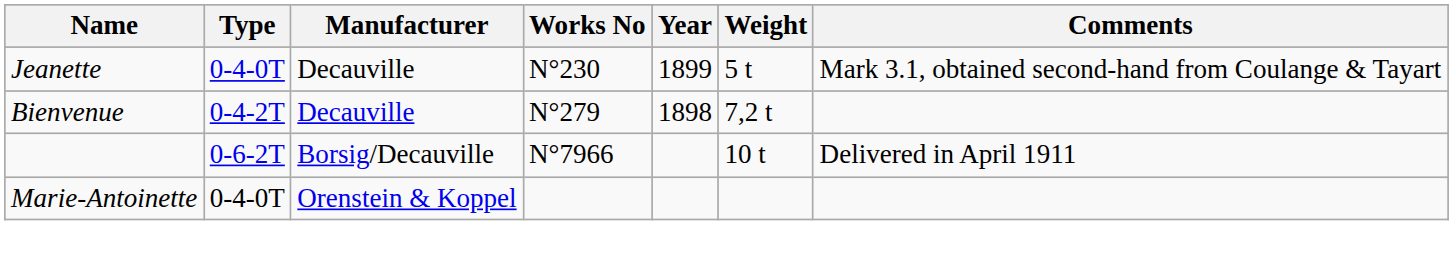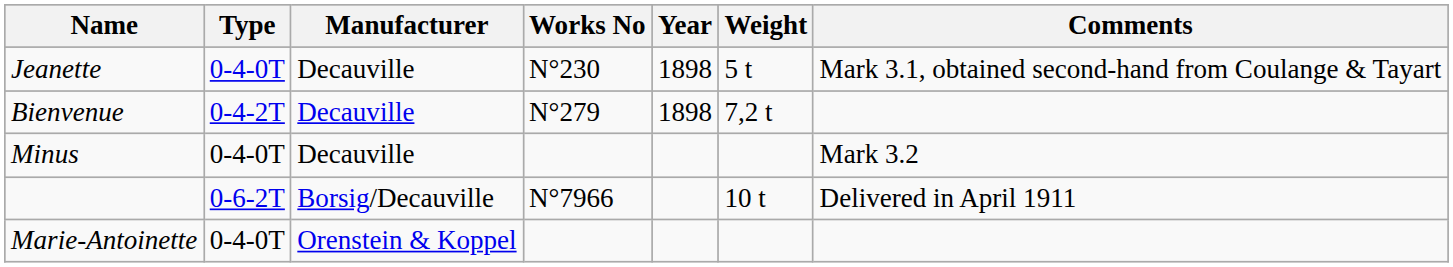 <table class="wikitable sortable">
 <tr>
 <th>Name</th>
 <th>Type</th>
 <th>Manufacturer</th>
 <th>Works No</th>
 <th>Year</th>
 <th>Weight</th>
 <th>Comments</th>
 </tr>
 <tr>
 <td><em>Jeanette</em></td>
 <td><a href='#'>0-4-0T</a></td>
 <td>Decauville</td>
 <td>N°230</td>
-<td>1899</td>
+<td>1898</td>
 <td>5 t</td>
 <td>Mark 3.1, obtained second-hand from Coulange & Tayart</td>
 </tr>
 <tr>
 <td><em>Bienvenue</em></td>
 <td><a href='#'>0-4-2T</a></td>
 <td><a href='#'>Decauville</a></td>
 <td>N°279</td>
 <td>1898</td>
 <td>7,2 t</td>
 <td></td>
+</tr>
+<tr>
+<td><em>Minus</em></td>
+<td>0-4-0T</td>
+<td>Decauville</td>
+<td></td>
+<td></td>
+<td></td>
+<td>Mark 3.2</td>
 </tr>
 <tr>
 <td></td>
 <td><a href='#'>0-6-2T</a></td>
 <td><a href='#'>Borsig</a>/Decauville</td>
 <td>N°7966</td>
 <td></td>
 <td>10 t</td>
 <td>Delivered in April 1911</td>
 </tr>
 <tr>
 <td><em>Marie-Antoinette</em></td>
 <td>0-4-0T</td>
 <td><a href='#'>Orenstein & Koppel</a></td>
 <td></td>
 <td></td>
 <td></td>
 <td></td>
 </tr>
 </table>
